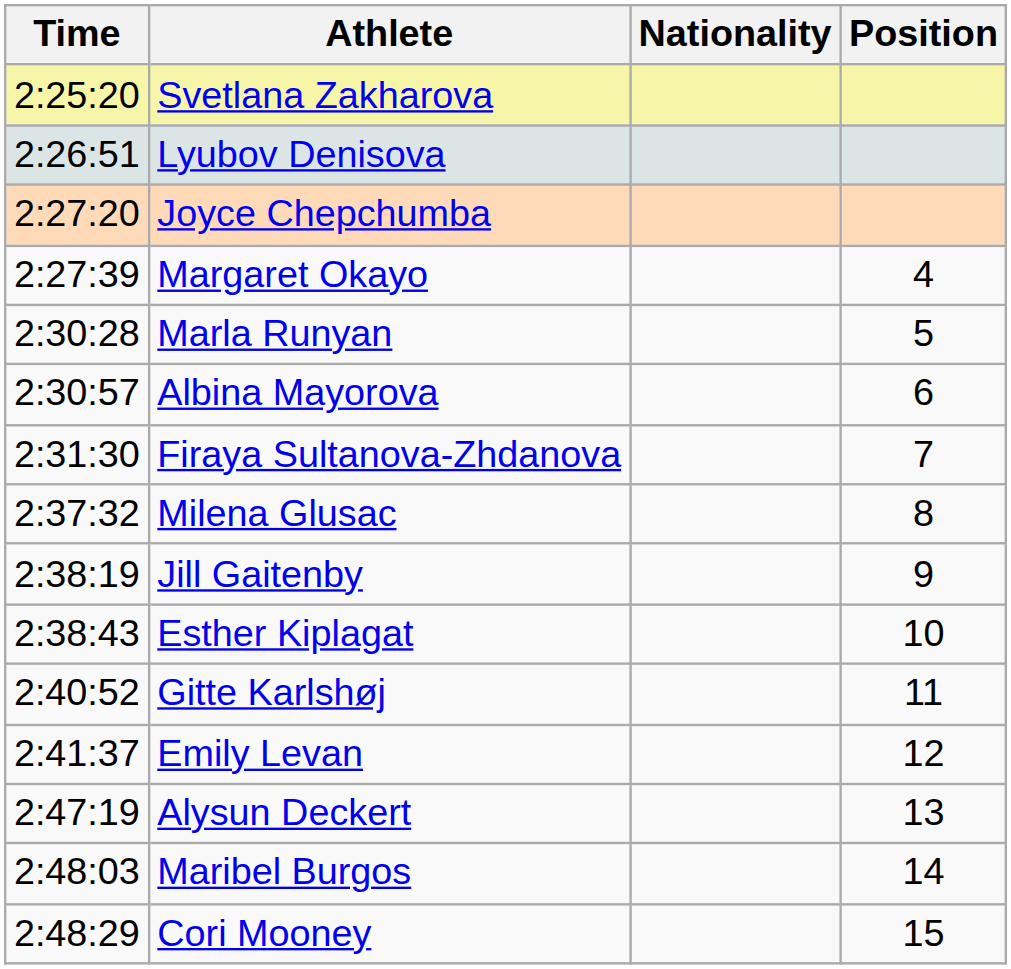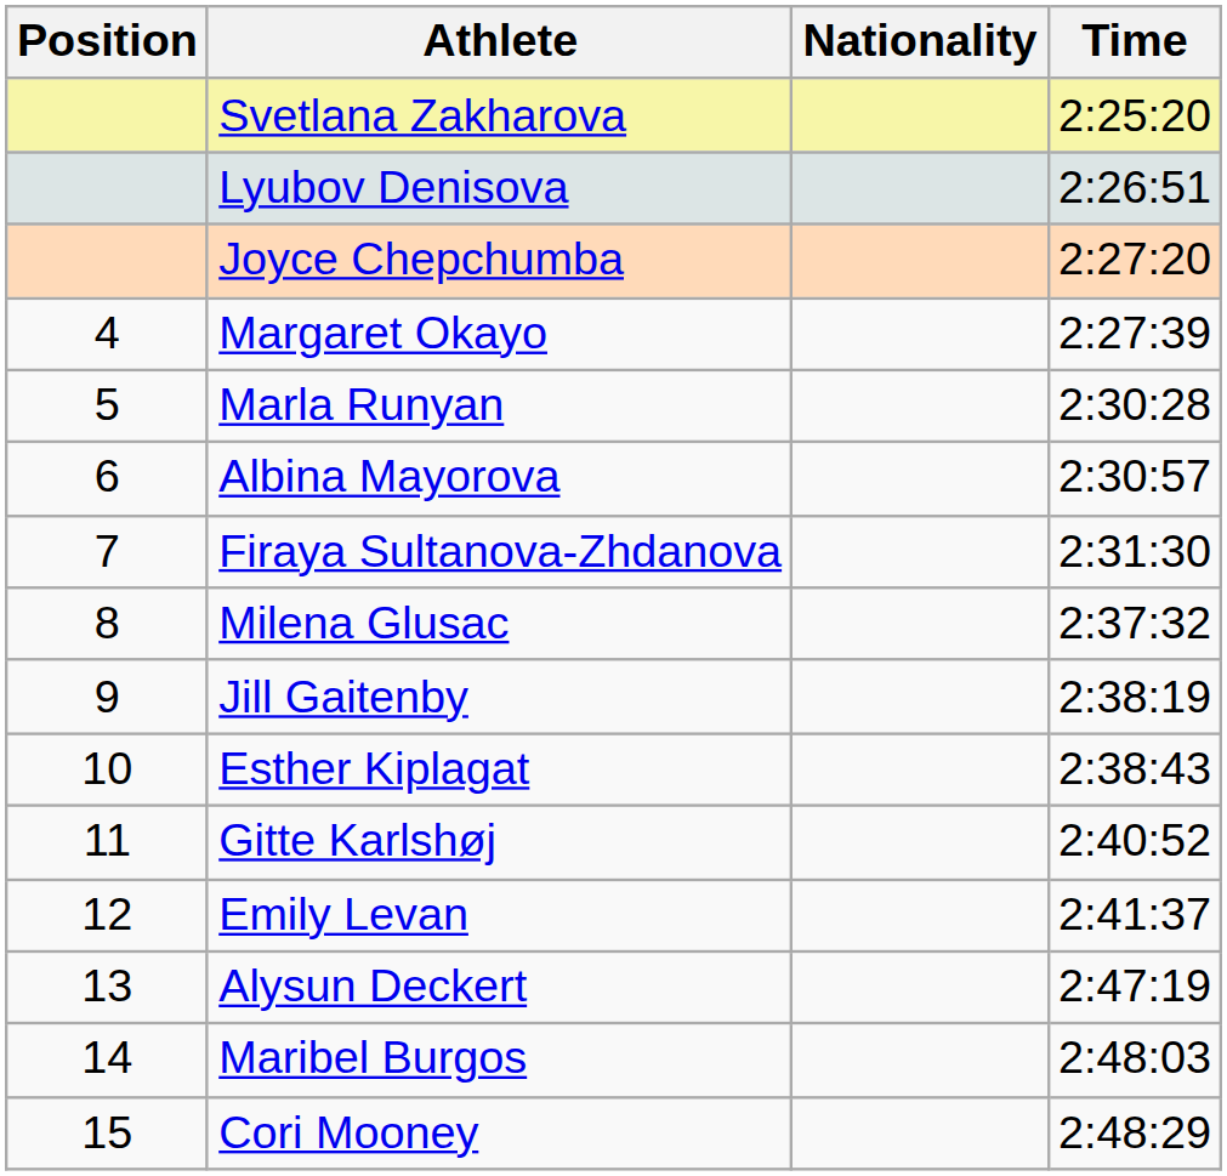 <table class="wikitable sortable">
 <tr>
-<th>Time</th>
+<th>Position</th>
 <th>Athlete</th>
 <th>Nationality</th>
-<th>Position</th>
+<th>Time</th>
 </tr>
 <tr bgcolor="#F7F6A8">
-<td>2:25:20</td>
+<td align=center></td>
 <td><a href='#'>Svetlana Zakharova</a></td>
 <td></td>
-<td align=center></td>
+<td>2:25:20</td>
 </tr>
 <tr bgcolor="#DCE5E5">
-<td>2:26:51</td>
+<td align=center></td>
 <td><a href='#'>Lyubov Denisova</a></td>
 <td></td>
-<td align=center></td>
+<td>2:26:51</td>
 </tr>
 <tr bgcolor="#FFDAB9">
-<td>2:27:20</td>
+<td align=center></td>
 <td><a href='#'>Joyce Chepchumba</a></td>
 <td></td>
-<td align=center></td>
+<td>2:27:20</td>
 </tr>
 <tr>
-<td>2:27:39</td>
+<td align=center>4</td>
 <td><a href='#'>Margaret Okayo</a></td>
 <td></td>
-<td align=center>4</td>
+<td>2:27:39</td>
 </tr>
 <tr>
-<td>2:30:28</td>
+<td align=center>5</td>
 <td><a href='#'>Marla Runyan</a></td>
 <td></td>
-<td align=center>5</td>
+<td>2:30:28</td>
 </tr>
 <tr>
-<td>2:30:57</td>
+<td align=center>6</td>
 <td><a href='#'>Albina Mayorova</a></td>
 <td></td>
-<td align=center>6</td>
+<td>2:30:57</td>
 </tr>
 <tr>
-<td>2:31:30</td>
+<td align=center>7</td>
 <td><a href='#'>Firaya Sultanova-Zhdanova</a></td>
 <td></td>
-<td align=center>7</td>
+<td>2:31:30</td>
 </tr>
 <tr>
-<td>2:37:32</td>
+<td align=center>8</td>
 <td><a href='#'>Milena Glusac</a></td>
 <td></td>
-<td align=center>8</td>
+<td>2:37:32</td>
 </tr>
 <tr>
-<td>2:38:19</td>
+<td align=center>9</td>
 <td><a href='#'>Jill Gaitenby</a></td>
 <td></td>
-<td align=center>9</td>
+<td>2:38:19</td>
 </tr>
 <tr>
-<td>2:38:43</td>
+<td align=center>10</td>
 <td><a href='#'>Esther Kiplagat</a></td>
 <td></td>
-<td align=center>10</td>
+<td>2:38:43</td>
 </tr>
 <tr>
-<td>2:40:52</td>
+<td align=center>11</td>
 <td><a href='#'>Gitte Karlshøj</a></td>
 <td></td>
-<td align=center>11</td>
+<td>2:40:52</td>
 </tr>
 <tr>
-<td>2:41:37</td>
+<td align=center>12</td>
 <td><a href='#'>Emily Levan</a></td>
 <td></td>
-<td align=center>12</td>
+<td>2:41:37</td>
 </tr>
 <tr>
-<td>2:47:19</td>
+<td align=center>13</td>
 <td><a href='#'>Alysun Deckert</a></td>
 <td></td>
-<td align=center>13</td>
+<td>2:47:19</td>
 </tr>
 <tr>
-<td>2:48:03</td>
+<td align=center>14</td>
 <td><a href='#'>Maribel Burgos</a></td>
 <td></td>
-<td align=center>14</td>
+<td>2:48:03</td>
 </tr>
 <tr>
-<td>2:48:29</td>
+<td align=center>15</td>
 <td><a href='#'>Cori Mooney</a></td>
 <td></td>
-<td align=center>15</td>
+<td>2:48:29</td>
 </tr>
 </table>
